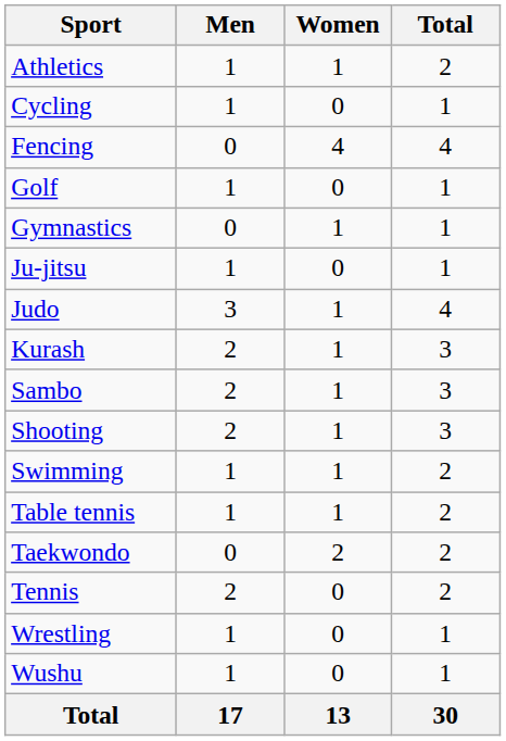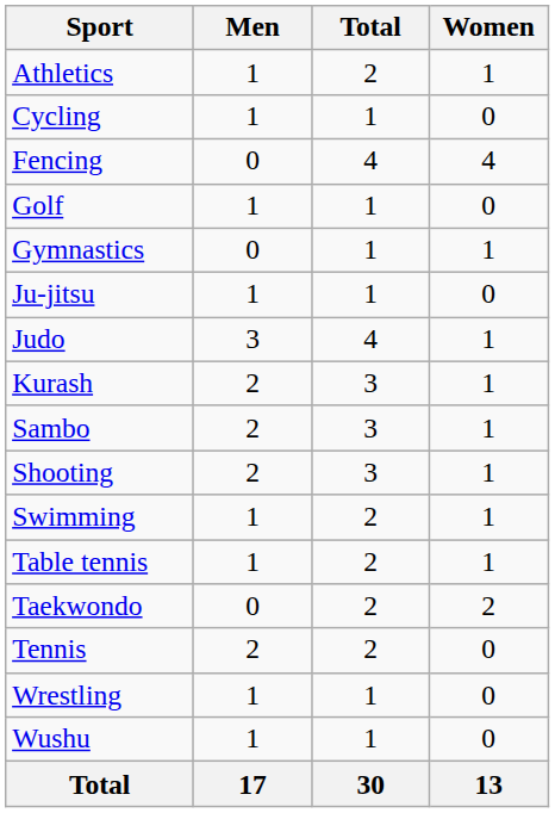 <table class="wikitable" style="text-align:center;">
 <tr>
 <th width=100>Sport</th>
 <th width=60>Men</th>
+<th width=60>Total</th>
 <th width=60>Women</th>
-<th width=60>Total</th>
 </tr>
 <tr>
 <td align=left><a href='#'>Athletics</a></td>
 <td>1</td>
+<td>2</td>
 <td>1</td>
-<td>2</td>
 </tr>
 <tr>
 <td align=left><a href='#'>Cycling</a></td>
 <td>1</td>
+<td>1</td>
 <td>0</td>
-<td>1</td>
 </tr>
 <tr>
 <td align=left><a href='#'>Fencing</a></td>
 <td>0</td>
 <td>4</td>
 <td>4</td>
 </tr>
 <tr>
 <td align=left><a href='#'>Golf</a></td>
 <td>1</td>
+<td>1</td>
 <td>0</td>
-<td>1</td>
 </tr>
 <tr>
 <td align=left><a href='#'>Gymnastics</a></td>
 <td>0</td>
 <td>1</td>
 <td>1</td>
 </tr>
 <tr>
 <td align=left><a href='#'>Ju-jitsu</a></td>
 <td>1</td>
+<td>1</td>
 <td>0</td>
-<td>1</td>
 </tr>
 <tr>
 <td align=left><a href='#'>Judo</a></td>
 <td>3</td>
+<td>4</td>
 <td>1</td>
-<td>4</td>
 </tr>
 <tr>
 <td align=left><a href='#'>Kurash</a></td>
 <td>2</td>
+<td>3</td>
 <td>1</td>
-<td>3</td>
 </tr>
 <tr>
 <td align=left><a href='#'>Sambo</a></td>
 <td>2</td>
+<td>3</td>
 <td>1</td>
-<td>3</td>
 </tr>
 <tr>
 <td align=left><a href='#'>Shooting</a></td>
 <td>2</td>
+<td>3</td>
 <td>1</td>
-<td>3</td>
 </tr>
 <tr>
 <td align=left><a href='#'>Swimming</a></td>
 <td>1</td>
+<td>2</td>
 <td>1</td>
-<td>2</td>
 </tr>
 <tr>
 <td align=left><a href='#'>Table tennis</a></td>
 <td>1</td>
+<td>2</td>
 <td>1</td>
-<td>2</td>
 </tr>
 <tr>
 <td align=left><a href='#'>Taekwondo</a></td>
 <td>0</td>
 <td>2</td>
 <td>2</td>
 </tr>
 <tr>
 <td align=left><a href='#'>Tennis</a></td>
 <td>2</td>
+<td>2</td>
 <td>0</td>
-<td>2</td>
 </tr>
 <tr>
 <td align=left><a href='#'>Wrestling</a></td>
 <td>1</td>
+<td>1</td>
 <td>0</td>
-<td>1</td>
 </tr>
 <tr>
 <td align=left><a href='#'>Wushu</a></td>
 <td>1</td>
+<td>1</td>
 <td>0</td>
-<td>1</td>
 </tr>
 <tr>
 <th>Total</th>
 <th>17</th>
+<th>30</th>
 <th>13</th>
-<th>30</th>
 </tr>
 </table>
